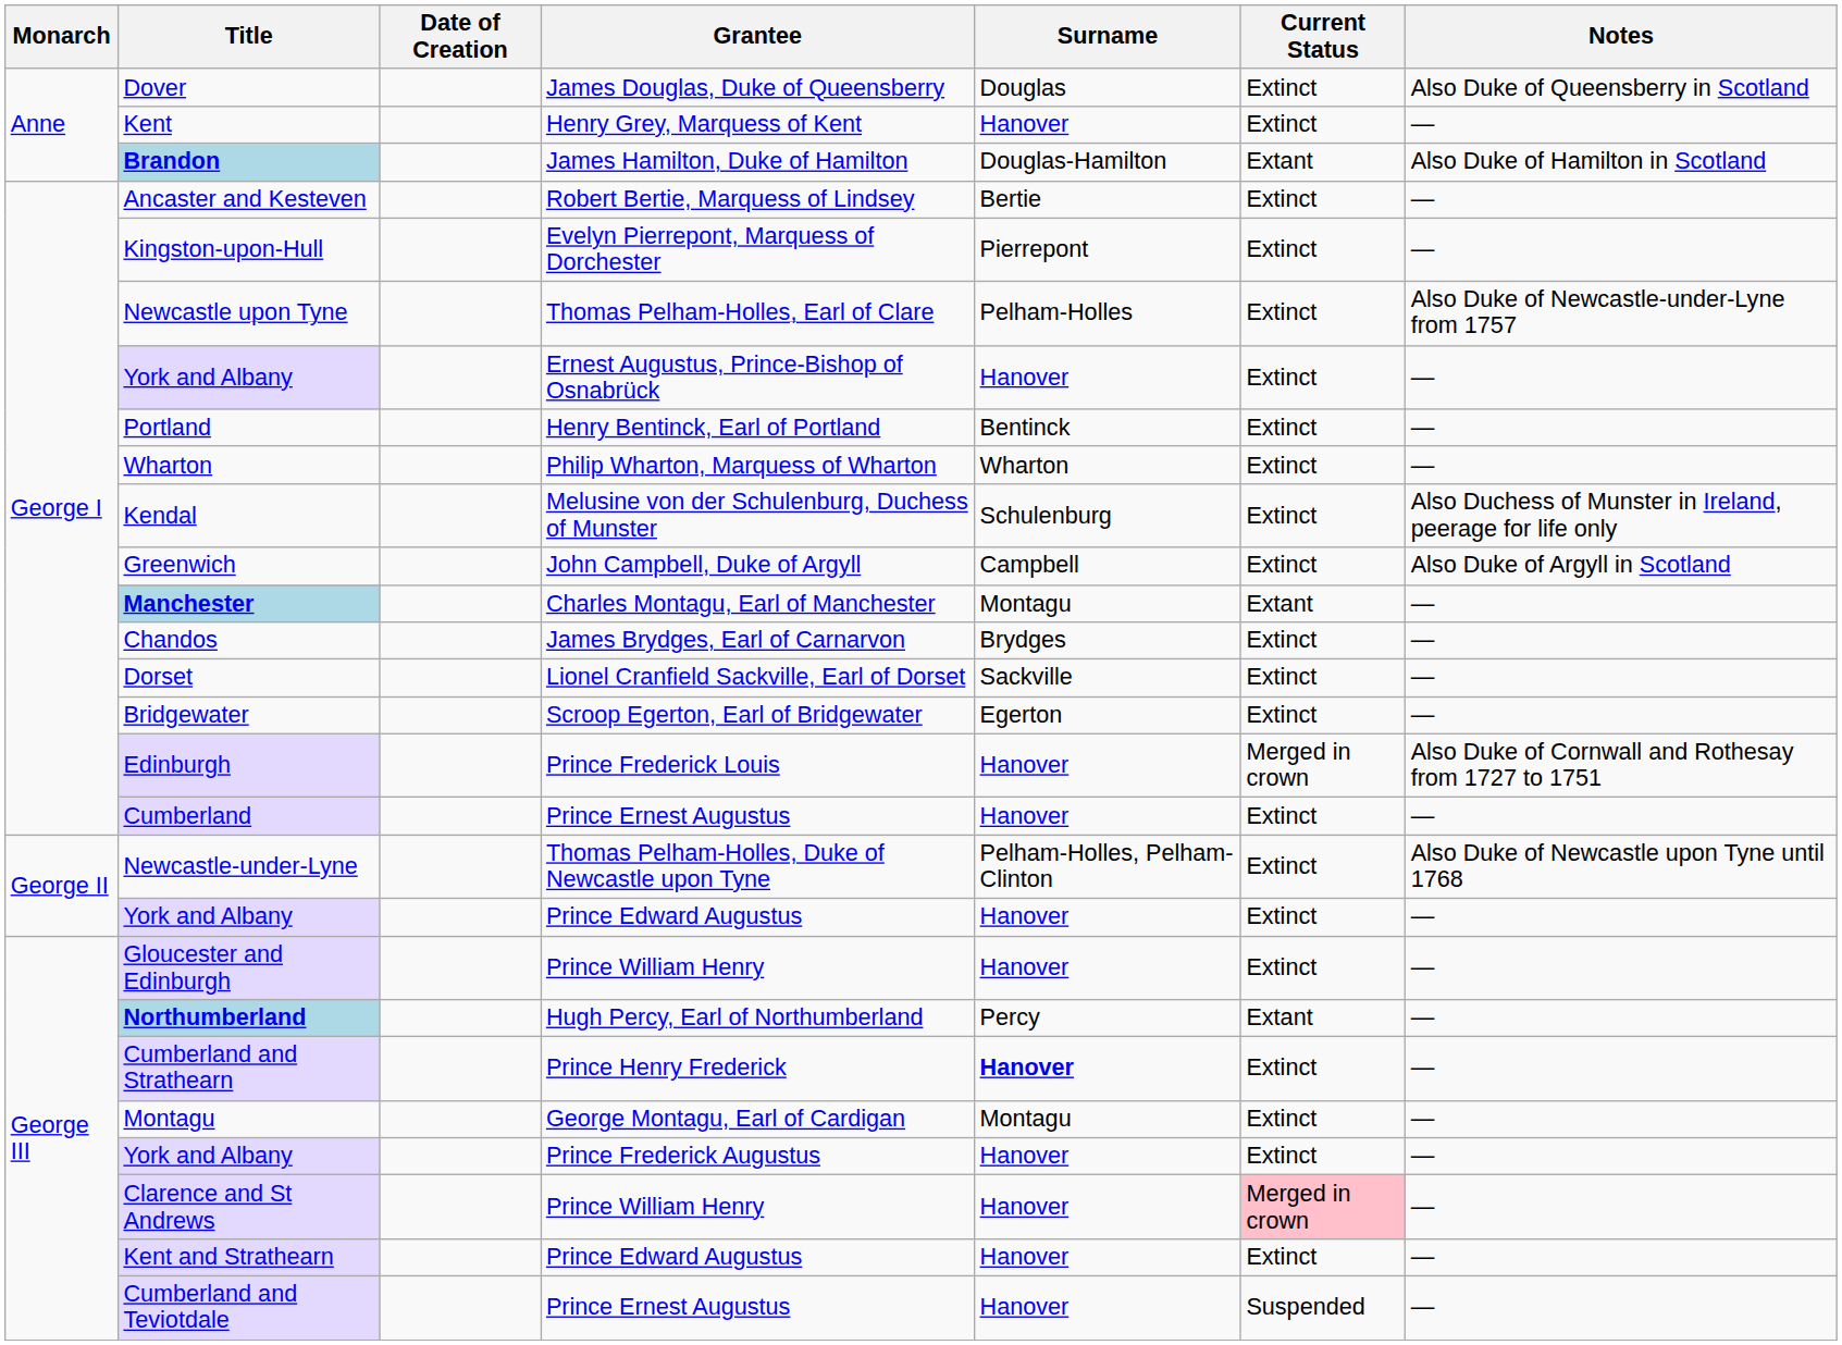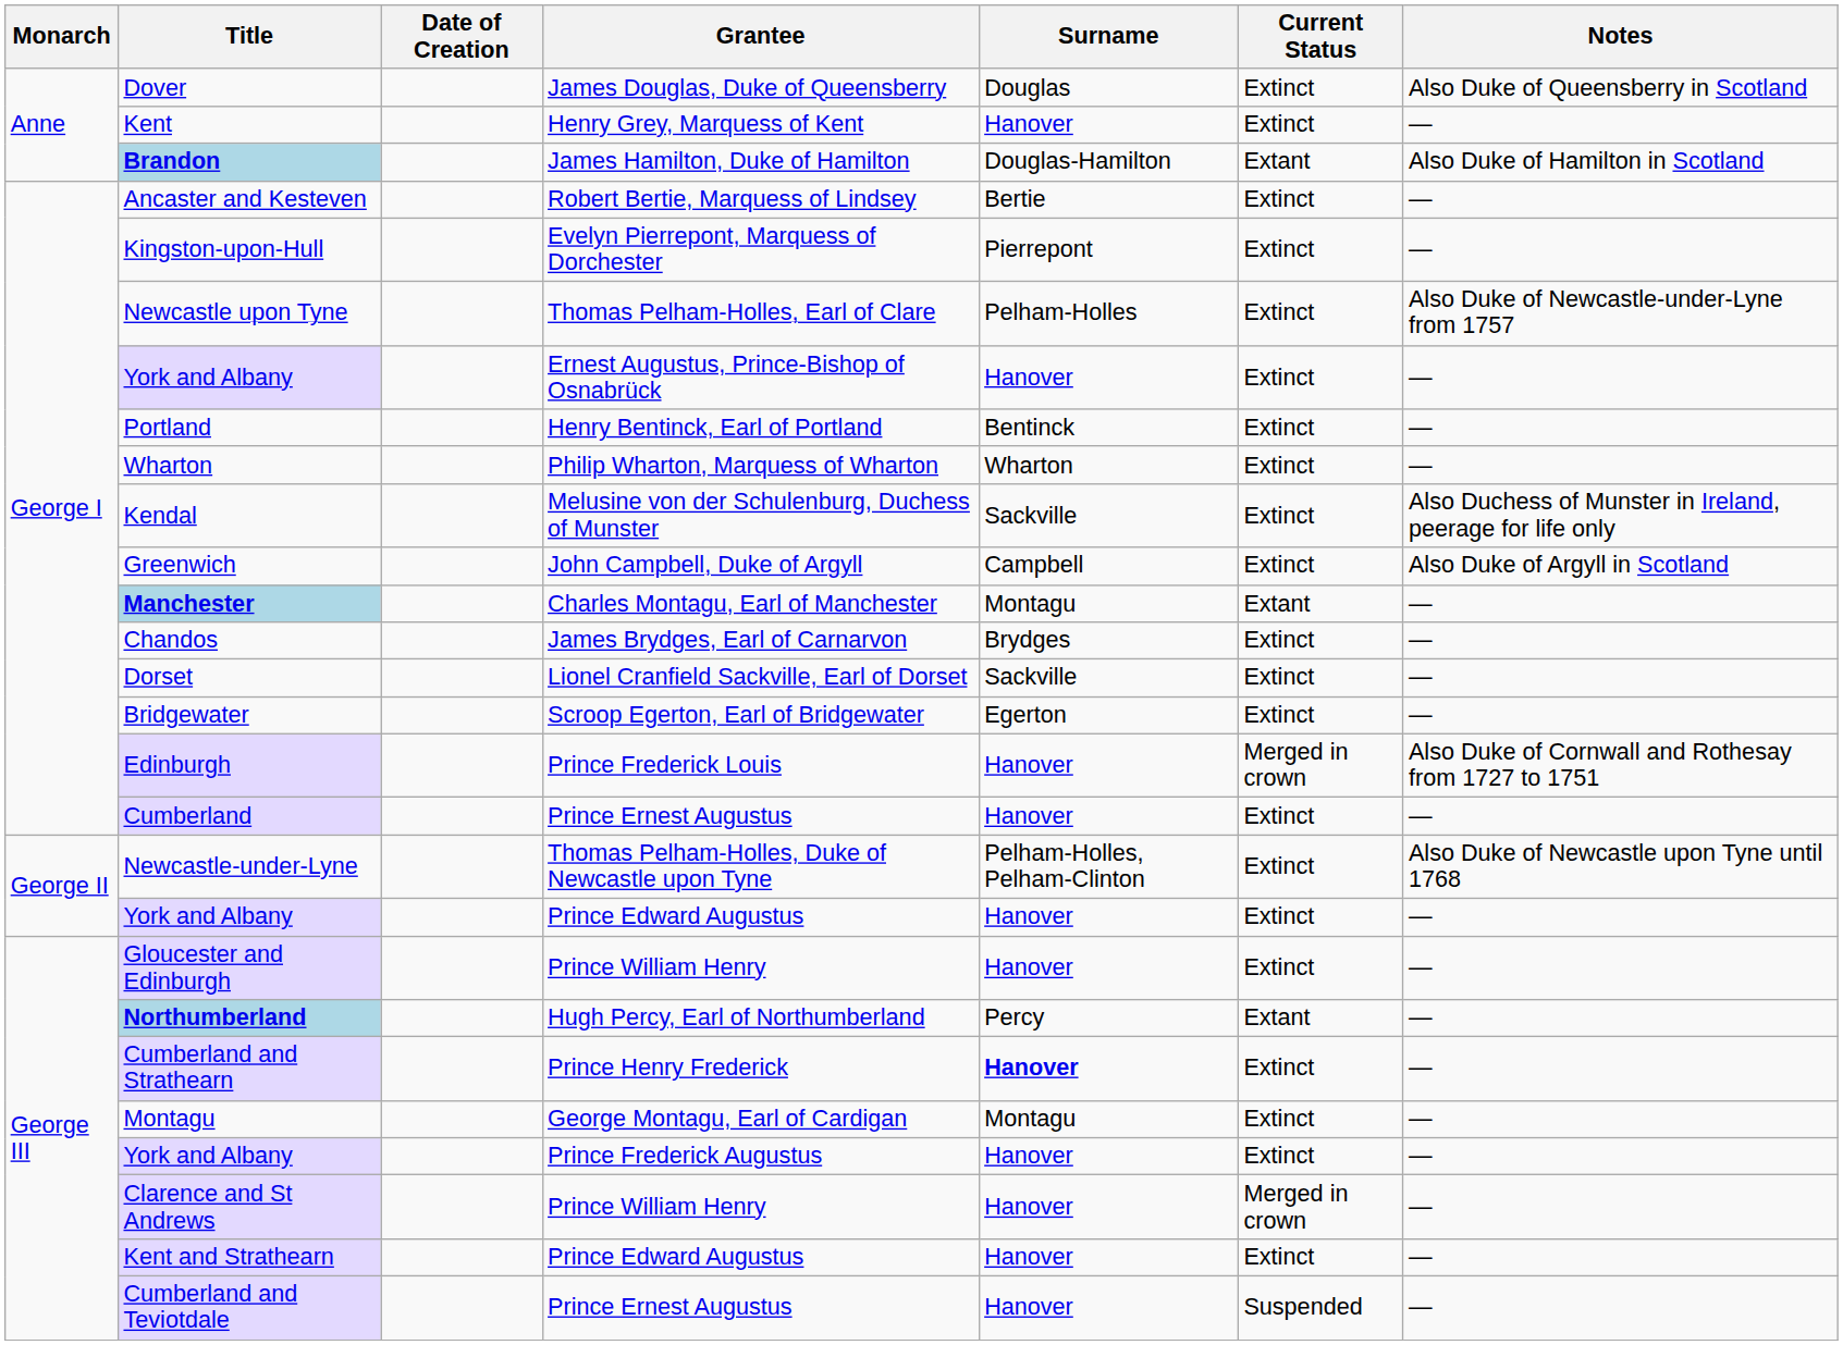 <table class="wikitable sortable">
 <tr>
 <th>Monarch</th>
 <th>Title</th>
 <th>Date of Creation</th>
 <th>Grantee</th>
 <th>Surname</th>
 <th>Current Status</th>
 <th>Notes</th>
 </tr>
 <tr>
 <td rowspan=3><a href='#'>Anne</a></td>
 <td><a href='#'>Dover</a></td>
 <td></td>
 <td><a href='#'>James Douglas, Duke of Queensberry</a></td>
 <td>Douglas</td>
 <td>Extinct </td>
 <td>Also Duke of Queensberry in <a href='#'>Scotland</a></td>
 </tr>
 <tr>
 <td><a href='#'>Kent</a></td>
 <td></td>
 <td><a href='#'>Henry Grey, Marquess of Kent</a></td>
 <td><a href='#'>Hanover</a></td>
 <td>Extinct </td>
 <td>—</td>
 </tr>
 <tr>
 <td style="background:#ADD8E6"><strong><a href='#'>Brandon</a></strong></td>
 <td></td>
 <td><a href='#'>James Hamilton, Duke of Hamilton</a></td>
 <td>Douglas-Hamilton</td>
 <td>Extant</td>
 <td>Also Duke of Hamilton in <a href='#'>Scotland</a></td>
 </tr>
 <tr>
 <td rowspan=14><a href='#'>George I</a></td>
 <td><a href='#'>Ancaster and Kesteven</a></td>
 <td></td>
 <td><a href='#'>Robert Bertie, Marquess of Lindsey</a></td>
 <td>Bertie</td>
 <td>Extinct </td>
 <td>—</td>
 </tr>
 <tr>
 <td><a href='#'>Kingston-upon-Hull</a></td>
 <td></td>
 <td><a href='#'>Evelyn Pierrepont, Marquess of Dorchester</a></td>
 <td>Pierrepont</td>
 <td>Extinct </td>
 <td>—</td>
 </tr>
 <tr>
 <td data-sort-value=Newcastle upon Tyne><a href='#'>Newcastle upon Tyne</a></td>
 <td></td>
 <td><a href='#'>Thomas Pelham-Holles, Earl of Clare</a></td>
 <td>Pelham-Holles</td>
 <td>Extinct </td>
 <td>Also Duke of Newcastle-under-Lyne from 1757</td>
 </tr>
 <tr>
 <td style="background:#e3d9ff"><a href='#'>York and Albany</a></td>
 <td></td>
 <td><a href='#'>Ernest Augustus, Prince-Bishop of Osnabrück</a></td>
 <td><a href='#'>Hanover</a></td>
 <td>Extinct </td>
 <td>—</td>
 </tr>
 <tr>
 <td><a href='#'>Portland</a></td>
 <td></td>
 <td><a href='#'>Henry Bentinck, Earl of Portland</a></td>
 <td>Bentinck</td>
 <td>Extinct </td>
 <td>—</td>
 </tr>
 <tr>
 <td><a href='#'>Wharton</a></td>
 <td></td>
 <td><a href='#'>Philip Wharton, Marquess of Wharton</a></td>
 <td>Wharton</td>
 <td>Extinct </td>
 <td>—</td>
 </tr>
 <tr>
 <td><a href='#'>Kendal</a></td>
 <td></td>
 <td><a href='#'>Melusine von der Schulenburg, Duchess of Munster</a></td>
-<td>Schulenburg</td>
+<td>Sackville</td>
 <td>Extinct </td>
 <td>Also Duchess of Munster in <a href='#'>Ireland</a>, peerage for life only</td>
 </tr>
 <tr>
 <td><a href='#'>Greenwich</a></td>
 <td></td>
 <td><a href='#'>John Campbell, Duke of Argyll</a></td>
 <td>Campbell</td>
 <td>Extinct </td>
 <td>Also Duke of Argyll in <a href='#'>Scotland</a></td>
 </tr>
 <tr>
 <td style="background:#ADD8E6"><strong><a href='#'>Manchester</a></strong></td>
 <td></td>
 <td><a href='#'>Charles Montagu, Earl of Manchester</a></td>
 <td>Montagu</td>
 <td>Extant</td>
 <td>—</td>
 </tr>
 <tr>
 <td><a href='#'>Chandos</a></td>
 <td></td>
 <td><a href='#'>James Brydges, Earl of Carnarvon</a></td>
 <td>Brydges</td>
 <td>Extinct </td>
 <td>—</td>
 </tr>
 <tr>
 <td><a href='#'>Dorset</a></td>
 <td></td>
 <td><a href='#'>Lionel Cranfield Sackville, Earl of Dorset</a></td>
 <td>Sackville</td>
 <td>Extinct </td>
 <td>—</td>
 </tr>
 <tr>
 <td><a href='#'>Bridgewater</a></td>
 <td></td>
 <td><a href='#'>Scroop Egerton, Earl of Bridgewater</a></td>
 <td>Egerton</td>
 <td>Extinct </td>
 <td>—</td>
 </tr>
 <tr>
 <td style="background:#e3d9ff"><a href='#'>Edinburgh</a></td>
 <td></td>
 <td><a href='#'>Prince Frederick Louis</a></td>
 <td><a href='#'>Hanover</a></td>
 <td>Merged in crown </td>
 <td>Also Duke of Cornwall and Rothesay from 1727 to 1751</td>
 </tr>
 <tr>
 <td style="background:#e3d9ff"><a href='#'>Cumberland</a></td>
 <td></td>
 <td><a href='#'>Prince Ernest Augustus</a></td>
 <td><a href='#'>Hanover</a></td>
 <td>Extinct </td>
 <td>—</td>
 </tr>
 <tr>
 <td rowspan=2><a href='#'>George II</a></td>
 <td data-sort-value=Newcastle under Lyne><a href='#'>Newcastle-under-Lyne</a></td>
 <td></td>
 <td><a href='#'>Thomas Pelham-Holles, Duke of Newcastle upon Tyne</a></td>
 <td>Pelham-Holles, Pelham-Clinton</td>
 <td>Extinct </td>
 <td>Also Duke of Newcastle upon Tyne until 1768</td>
 </tr>
 <tr>
 <td style="background:#e3d9ff"><a href='#'>York and Albany</a></td>
 <td></td>
 <td><a href='#'>Prince Edward Augustus</a></td>
 <td><a href='#'>Hanover</a></td>
 <td>Extinct </td>
 <td>—</td>
 </tr>
 <tr>
 <td rowspan=8><a href='#'>George III</a></td>
 <td style="background:#e3d9ff"><a href='#'>Gloucester and Edinburgh</a></td>
 <td></td>
 <td><a href='#'>Prince William Henry</a></td>
 <td><a href='#'>Hanover</a></td>
 <td>Extinct </td>
 <td>—</td>
 </tr>
 <tr>
 <td style="background:#ADD8E6"><strong><a href='#'>Northumberland</a></strong></td>
 <td></td>
 <td><a href='#'>Hugh Percy, Earl of Northumberland</a></td>
 <td>Percy</td>
 <td>Extant</td>
 <td>—</td>
 </tr>
 <tr>
 <td style="background:#e3d9ff"><a href='#'>Cumberland and Strathearn</a></td>
 <td></td>
 <td><a href='#'>Prince Henry Frederick</a></td>
 <td><strong><a href='#'>Hanover</a></strong></td>
 <td>Extinct </td>
 <td>—</td>
 </tr>
 <tr>
 <td><a href='#'>Montagu</a></td>
 <td></td>
 <td><a href='#'>George Montagu, Earl of Cardigan</a></td>
 <td>Montagu</td>
 <td>Extinct </td>
 <td>—</td>
 </tr>
 <tr>
 <td style="background:#e3d9ff"><a href='#'>York and Albany</a></td>
 <td></td>
 <td><a href='#'>Prince Frederick Augustus</a></td>
 <td><a href='#'>Hanover</a></td>
 <td>Extinct </td>
 <td>—</td>
 </tr>
 <tr>
 <td style="background:#e3d9ff"><a href='#'>Clarence and St Andrews</a></td>
 <td></td>
 <td><a href='#'>Prince William Henry</a></td>
 <td><a href='#'>Hanover</a></td>
-<td style="background: pink;">Merged in crown </td>
+<td>Merged in crown </td>
 <td>—</td>
 </tr>
 <tr>
 <td style="background:#e3d9ff"><a href='#'>Kent and Strathearn</a></td>
 <td></td>
 <td><a href='#'>Prince Edward Augustus</a></td>
 <td><a href='#'>Hanover</a></td>
 <td>Extinct </td>
 <td>—</td>
 </tr>
 <tr>
 <td style="background:#e3d9ff"><a href='#'>Cumberland and Teviotdale</a></td>
 <td></td>
 <td><a href='#'>Prince Ernest Augustus</a></td>
 <td><a href='#'>Hanover</a></td>
 <td>Suspended </td>
 <td>—</td>
 </tr>
 <tr>
 </tr>
 </table>
